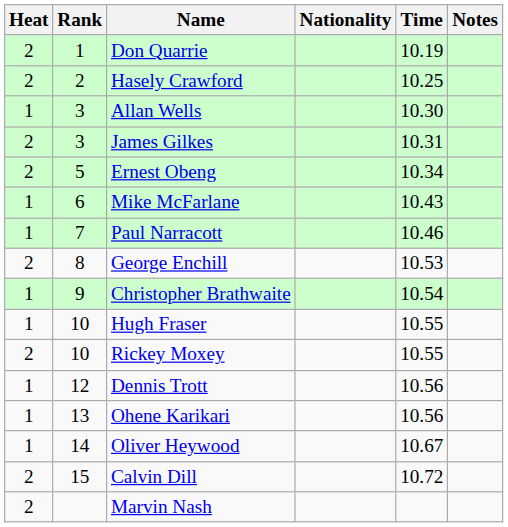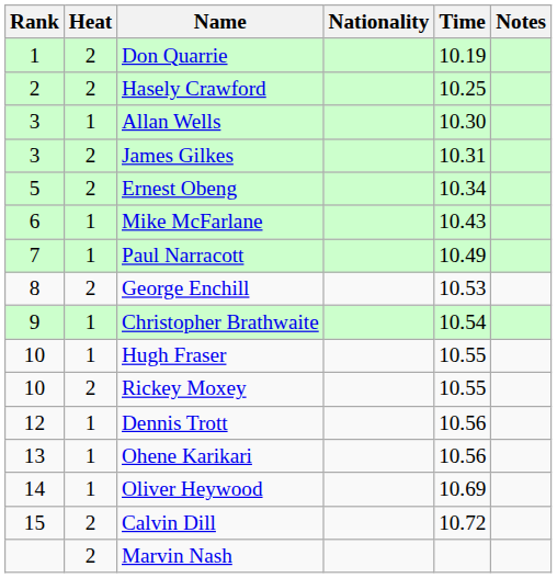 <table class="wikitable sortable" style="text-align:center">
 <tr>
+<th>Rank</th>
 <th>Heat</th>
-<th>Rank</th>
 <th>Name</th>
 <th>Nationality</th>
 <th>Time</th>
 <th>Notes</th>
 </tr>
 <tr bgcolor=ccffcc>
+<td>1</td>
 <td>2</td>
-<td>1</td>
 <td align=left><a href='#'>Don Quarrie</a></td>
 <td align=left></td>
 <td>10.19</td>
 <td></td>
 </tr>
 <tr bgcolor=ccffcc>
 <td>2</td>
 <td>2</td>
 <td align=left><a href='#'>Hasely Crawford</a></td>
 <td align=left></td>
 <td>10.25</td>
 <td></td>
 </tr>
 <tr bgcolor=ccffcc>
+<td>3</td>
 <td>1</td>
-<td>3</td>
 <td align=left><a href='#'>Allan Wells</a></td>
 <td align=left></td>
 <td>10.30</td>
 <td></td>
 </tr>
 <tr bgcolor=ccffcc>
+<td>3</td>
 <td>2</td>
-<td>3</td>
 <td align=left><a href='#'>James Gilkes</a></td>
 <td align=left></td>
 <td>10.31</td>
 <td></td>
 </tr>
 <tr bgcolor=ccffcc>
+<td>5</td>
 <td>2</td>
-<td>5</td>
 <td align=left><a href='#'>Ernest Obeng</a></td>
 <td align=left></td>
 <td>10.34</td>
 <td></td>
 </tr>
 <tr bgcolor=ccffcc>
+<td>6</td>
 <td>1</td>
-<td>6</td>
 <td align=left><a href='#'>Mike McFarlane</a></td>
 <td align=left></td>
 <td>10.43</td>
 <td></td>
 </tr>
 <tr bgcolor=ccffcc>
+<td>7</td>
 <td>1</td>
-<td>7</td>
 <td align=left><a href='#'>Paul Narracott</a></td>
 <td align=left></td>
-<td>10.46</td>
+<td>10.49</td>
 <td></td>
 </tr>
 <tr>
+<td>8</td>
 <td>2</td>
-<td>8</td>
 <td align=left><a href='#'>George Enchill</a></td>
 <td align=left></td>
 <td>10.53</td>
 <td></td>
 </tr>
 <tr bgcolor=ccffcc>
+<td>9</td>
 <td>1</td>
-<td>9</td>
 <td align=left><a href='#'>Christopher Brathwaite</a></td>
 <td align=left></td>
 <td>10.54</td>
 <td></td>
 </tr>
 <tr>
+<td>10</td>
 <td>1</td>
-<td>10</td>
 <td align=left><a href='#'>Hugh Fraser</a></td>
 <td align=left></td>
 <td>10.55</td>
 <td></td>
 </tr>
 <tr>
+<td>10</td>
 <td>2</td>
-<td>10</td>
 <td align=left><a href='#'>Rickey Moxey</a></td>
 <td align=left></td>
 <td>10.55</td>
 <td></td>
 </tr>
 <tr>
+<td>12</td>
 <td>1</td>
-<td>12</td>
 <td align=left><a href='#'>Dennis Trott</a></td>
 <td align=left></td>
 <td>10.56</td>
 <td></td>
 </tr>
 <tr>
+<td>13</td>
 <td>1</td>
-<td>13</td>
 <td align=left><a href='#'>Ohene Karikari</a></td>
 <td align=left></td>
 <td>10.56</td>
 <td></td>
 </tr>
 <tr>
+<td>14</td>
 <td>1</td>
-<td>14</td>
 <td align=left><a href='#'>Oliver Heywood</a></td>
 <td align=left></td>
-<td>10.67</td>
+<td>10.69</td>
 <td></td>
 </tr>
 <tr>
+<td>15</td>
 <td>2</td>
-<td>15</td>
 <td align=left><a href='#'>Calvin Dill</a></td>
 <td align=left></td>
 <td>10.72</td>
 <td></td>
 </tr>
 <tr>
+<td></td>
 <td>2</td>
-<td></td>
 <td align=left><a href='#'>Marvin Nash</a></td>
 <td align=left></td>
 <td></td>
 <td></td>
 </tr>
 </table>
